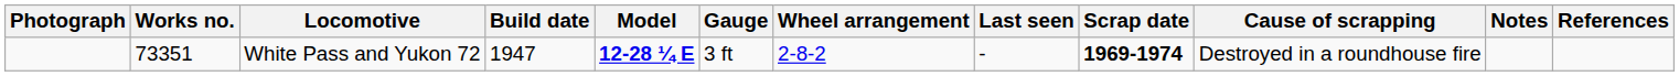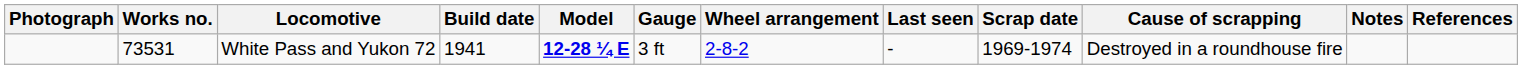 <table class="wikitable">
 <tr>
 <th>Photograph</th>
 <th>Works no.</th>
 <th>Locomotive</th>
 <th>Build date</th>
 <th>Model</th>
 <th>Gauge</th>
 <th>Wheel arrangement</th>
 <th>Last seen</th>
 <th>Scrap date</th>
 <th>Cause of scrapping</th>
 <th>Notes</th>
 <th>References</th>
 </tr>
 <tr>
 <td></td>
-<td>73351</td>
+<td>73531</td>
 <td>White Pass and Yukon 72</td>
-<td>1947</td>
+<td>1941</td>
 <td><strong><a href='#'>12-28 ¼ E</a></strong></td>
 <td>3 ft</td>
 <td><a href='#'>2-8-2</a></td>
 <td>-</td>
-<td><strong>1969-1974</strong></td>
+<td>1969-1974</td>
 <td>Destroyed in a roundhouse fire</td>
 <td></td>
 <td></td>
 </tr>
 </table>
